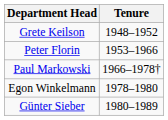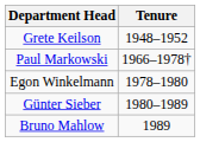 <table class="wikitable" style="text-align: center;">
 <tr>
 <th>Department Head</th>
 <th>Tenure</th>
 </tr>
 <tr>
 <td><a href='#'>Grete Keilson</a></td>
 <td>1948–1952</td>
-</tr>
-<tr>
-<td><a href='#'>Peter Florin</a></td>
-<td>1953–1966</td>
 </tr>
 <tr>
 <td><a href='#'>Paul Markowski</a></td>
 <td>1966–1978†</td>
 </tr>
 <tr>
 <td>Egon Winkelmann</td>
 <td>1978–1980</td>
 </tr>
 <tr>
 <td><a href='#'>Günter Sieber</a></td>
 <td>1980–1989</td>
 </tr>
+<tr>
+<td><a href='#'>Bruno Mahlow</a></td>
+<td>1989</td>
+</tr>
 </table>
